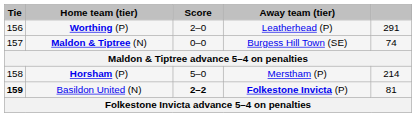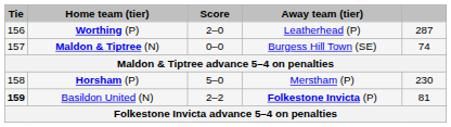 <table class="wikitable" style="width: 600px; background:WhiteSmoke; text-align:center; font-size:90%">
 <tr>
 <td scope="col" style="width:  5.00%; background:silver;"><strong>Tie</strong></td>
 <td scope="col" style="width: 36.25%; background:silver;"><strong>Home team (tier)</strong></td>
 <td scope="col" style="width: 12.50%; background:silver;"><strong>Score</strong></td>
 <td scope="col" style="width: 36.25%; background:silver;"><strong>Away team (tier)</strong></td>
 <td scope="col" style="width: 10.00%; background:silver;"><strong></strong></td>
 </tr>
 <tr>
 <td>156</td>
 <td><strong><a href='#'>Worthing</a></strong> (P)</td>
 <td>2–0</td>
 <td><a href='#'>Leatherhead</a> (P)</td>
-<td>291</td>
+<td>287</td>
 </tr>
 <tr>
 <td>157</td>
 <td><strong><a href='#'>Maldon & Tiptree</a></strong> (N)</td>
 <td>0–0</td>
 <td><a href='#'>Burgess Hill Town</a> (SE)</td>
 <td>74</td>
 </tr>
 <tr>
 <th colspan="5">Maldon & Tiptree advance 5–4 on penalties</th>
 </tr>
 <tr>
 <td>158</td>
 <td><strong><a href='#'>Horsham</a></strong> (P)</td>
 <td>5–0</td>
 <td><a href='#'>Merstham</a> (P)</td>
-<td>214</td>
+<td>230</td>
 </tr>
 <tr>
 <td><strong>159</strong></td>
 <td><a href='#'>Basildon United</a> (N)</td>
-<td><strong>2–2</strong></td>
+<td>2–2</td>
 <td><strong><a href='#'>Folkestone Invicta</a></strong> (P)</td>
 <td>81</td>
 </tr>
 <tr>
 <th colspan="5">Folkestone Invicta advance 5–4 on penalties</th>
 </tr>
 </table>
